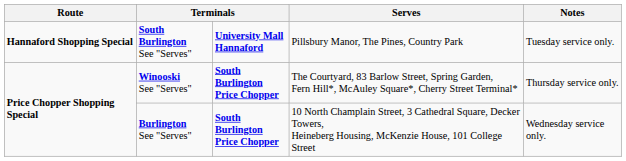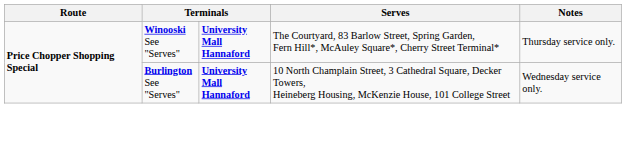 <table class=wikitable style="font-size: 90%;" |>
 <tr>
 <th><strong>Route</strong></th>
 <th colspan="2"><strong>Terminals</strong></th>
 <th><strong>Serves</strong></th>
 <th><strong>Notes</strong></th>
 </tr>
 <tr>
-<td><strong>Hannaford Shopping Special</strong></td>
-<td><strong><a href='#'>South Burlington</a></strong><br> See "Serves"</td>
-<td><strong><a href='#'>University Mall</a><br><a href='#'>Hannaford</a></strong></td>
-<td>Pillsbury Manor, The Pines, Country Park</td>
-<td>Tuesday service only.</td>
-</tr>
-<tr>
 <td rowspan="2"><strong>Price Chopper Shopping Special</strong></td>
 <td><strong><a href='#'>Winooski</a></strong><br> See "Serves"</td>
-<td><strong><a href='#'>South Burlington</a><br><a href='#'>Price Chopper</a></strong></td>
+<td><strong><a href='#'>University Mall</a><br><a href='#'>Hannaford</a></strong></td>
 <td>The Courtyard, 83 Barlow Street, Spring Garden,<br>Fern Hill*, McAuley Square*, Cherry Street Terminal*</td>
 <td>Thursday service only.</td>
 </tr>
 <tr>
 <td><strong><a href='#'>Burlington</a></strong><br> See "Serves"</td>
-<td><strong><a href='#'>South Burlington</a><br><a href='#'>Price Chopper</a></strong></td>
+<td><strong><a href='#'>University Mall</a><br><a href='#'>Hannaford</a></strong></td>
 <td>10 North Champlain Street, 3 Cathedral Square, Decker Towers,<br>Heineberg Housing, McKenzie House, 101 College Street</td>
 <td>Wednesday service only.</td>
 </tr>
 </table>
